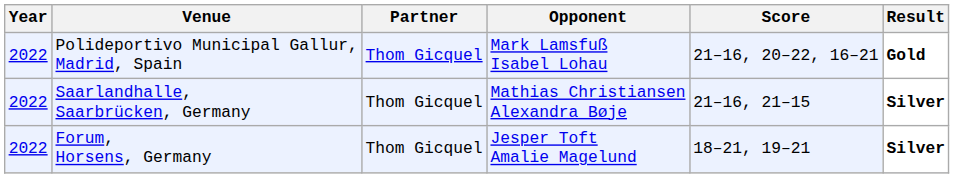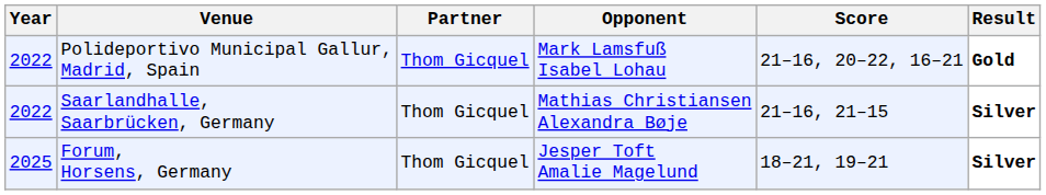 <table class="sortable wikitable" style="font-size: 90%;">
 <tr>
 <th>Year</th>
 <th>Venue</th>
 <th>Partner</th>
 <th>Opponent</th>
 <th>Score</th>
 <th>Result</th>
 </tr>
 <tr style="background:#ECF2FF">
 <td align="center"><a href='#'>2022</a></td>
 <td align="left">Polideportivo Municipal Gallur,<br><a href='#'>Madrid</a>, Spain</td>
 <td align="left"> <a href='#'>Thom Gicquel</a></td>
 <td align="left"> <a href='#'>Mark Lamsfuß</a><br> <a href='#'>Isabel Lohau</a></td>
 <td align="left">21–16, 20–22, 16–21</td>
 <td style="text-align:left; background:white"> <strong>Gold</strong></td>
 </tr>
 <tr style="background:#ECF2FF">
 <td align="center"><a href='#'>2022</a></td>
 <td align="left"><a href='#'>Saarlandhalle</a>,<br><a href='#'>Saarbrücken</a>, Germany</td>
 <td align="left"> Thom Gicquel</td>
 <td align="left"> <a href='#'>Mathias Christiansen</a><br> <a href='#'>Alexandra Bøje</a></td>
 <td align="left">21–16, 21–15</td>
 <td style="text-align:left; background:white"> <strong>Silver</strong></td>
 </tr>
 <tr style="background:#ECF2FF">
-<td align="center"><a href='#'>2022</a></td>
+<td align="center"><a href='#'>2025</a></td>
 <td align="left"><a href='#'>Forum</a>,<br><a href='#'>Horsens</a>, Germany</td>
 <td align="left"> Thom Gicquel</td>
 <td align="left"> <a href='#'>Jesper Toft</a><br> <a href='#'>Amalie Magelund</a></td>
 <td align="left">18–21, 19–21</td>
 <td style="text-align:left; background: white"> <strong>Silver</strong></td>
 </tr>
 </table>
